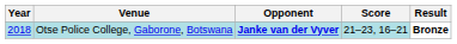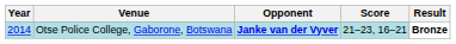 <table class="sortable wikitable" style="font-size: 90%;">
 <tr>
 <th>Year</th>
 <th>Venue</th>
 <th>Opponent</th>
 <th>Score</th>
 <th>Result</th>
 </tr>
 <tr style="background:#B0E0E6">
-<td align="center"><a href='#'>2018</a></td>
+<td align="center"><a href='#'>2014</a></td>
 <td align="left">Otse Police College, <a href='#'>Gaborone</a>, <a href='#'>Botswana</a></td>
 <td align="left"><strong> <a href='#'>Janke van der Vyver</a></strong></td>
 <td align="left">21–23, 16–21</td>
 <td style="text-align:left; background:white"> <strong>Bronze</strong></td>
 </tr>
 </table>
